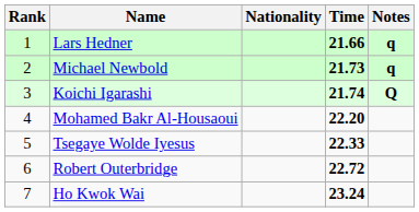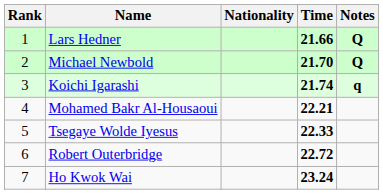 <table class="wikitable sortable" style="text-align:center">
 <tr>
 <th>Rank</th>
 <th>Name</th>
 <th>Nationality</th>
 <th>Time</th>
 <th>Notes</th>
 </tr>
 <tr bgcolor=ccffcc>
 <td>1</td>
 <td align=left><a href='#'>Lars Hedner</a></td>
 <td align=left></td>
 <td><strong>21.66</strong></td>
-<td><strong>q</strong></td>
+<td><strong>Q</strong></td>
 </tr>
 <tr bgcolor=ccffcc>
 <td>2</td>
 <td align=left><a href='#'>Michael Newbold</a></td>
 <td align=left></td>
-<td><strong>21.73</strong></td>
-<td><strong>q</strong></td>
+<td><strong>21.70</strong></td>
+<td><strong>Q</strong></td>
 </tr>
 <tr bgcolor=ddffdd>
 <td>3</td>
 <td align=left><a href='#'>Koichi Igarashi</a></td>
 <td align=left></td>
 <td><strong>21.74</strong></td>
-<td><strong>Q</strong></td>
+<td><strong>q</strong></td>
 </tr>
 <tr>
 <td>4</td>
 <td align=left><a href='#'>Mohamed Bakr Al-Housaoui</a></td>
 <td align=left></td>
-<td><strong>22.20</strong></td>
+<td><strong>22.21</strong></td>
 <td></td>
 </tr>
 <tr>
 <td>5</td>
 <td align=left><a href='#'>Tsegaye Wolde Iyesus</a></td>
 <td align=left></td>
 <td><strong>22.33</strong></td>
 <td></td>
 </tr>
 <tr>
 <td>6</td>
 <td align=left><a href='#'>Robert Outerbridge</a></td>
 <td align=left></td>
 <td><strong>22.72</strong></td>
 <td></td>
 </tr>
 <tr>
 <td>7</td>
 <td align=left><a href='#'>Ho Kwok Wai</a></td>
 <td align=left></td>
 <td><strong>23.24</strong></td>
 <td></td>
 </tr>
 </table>
